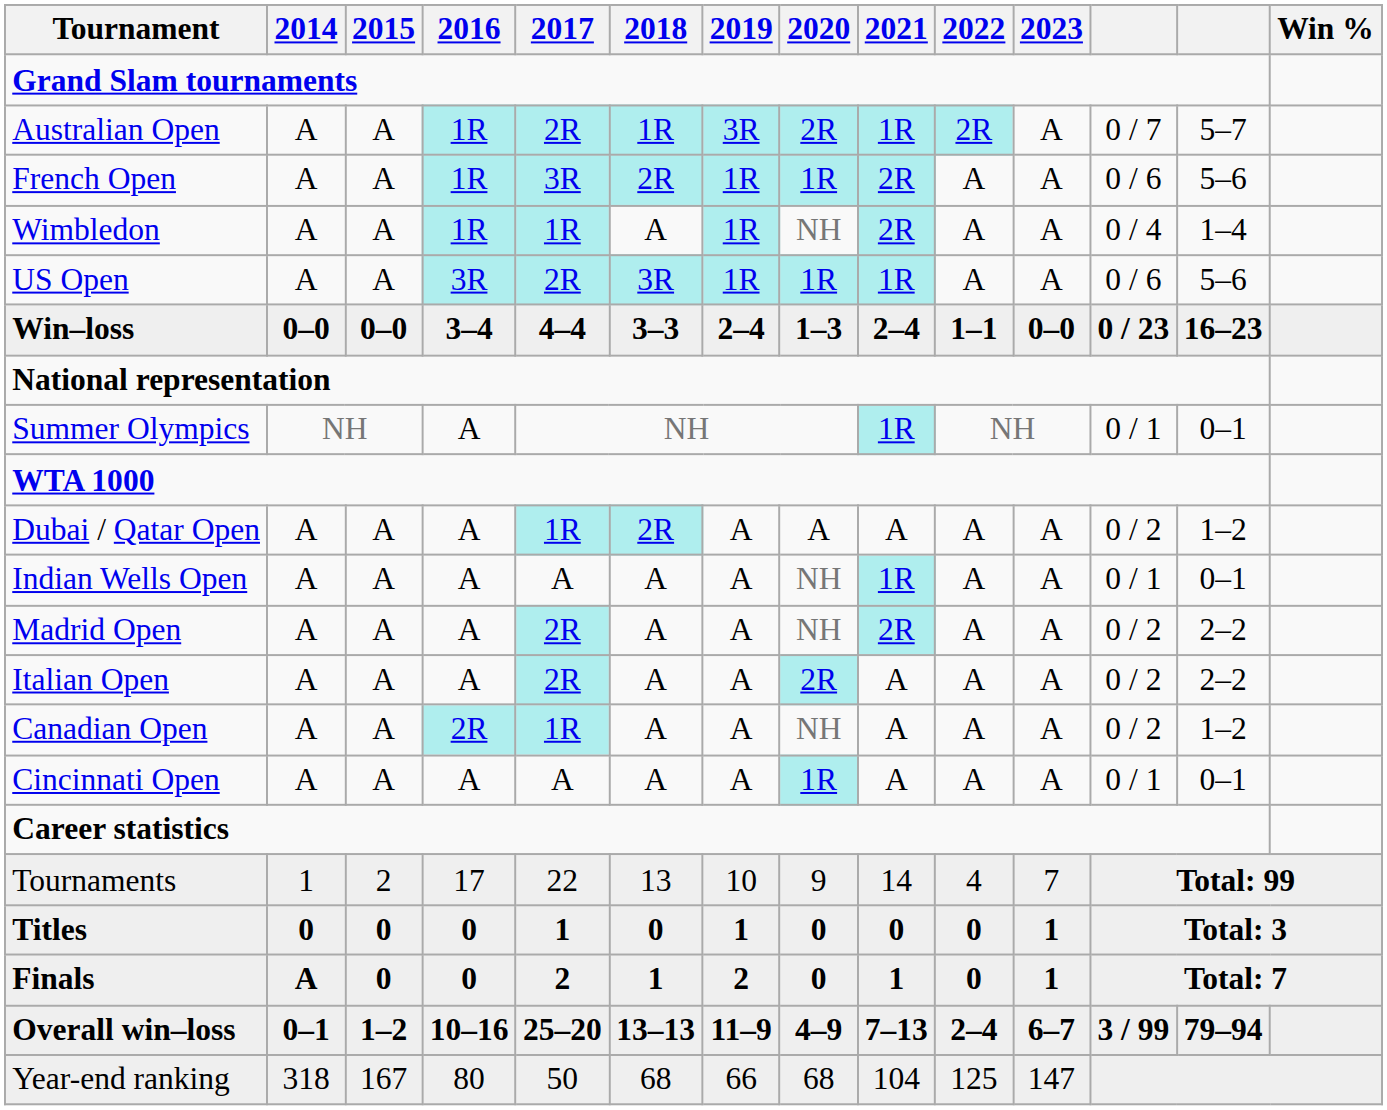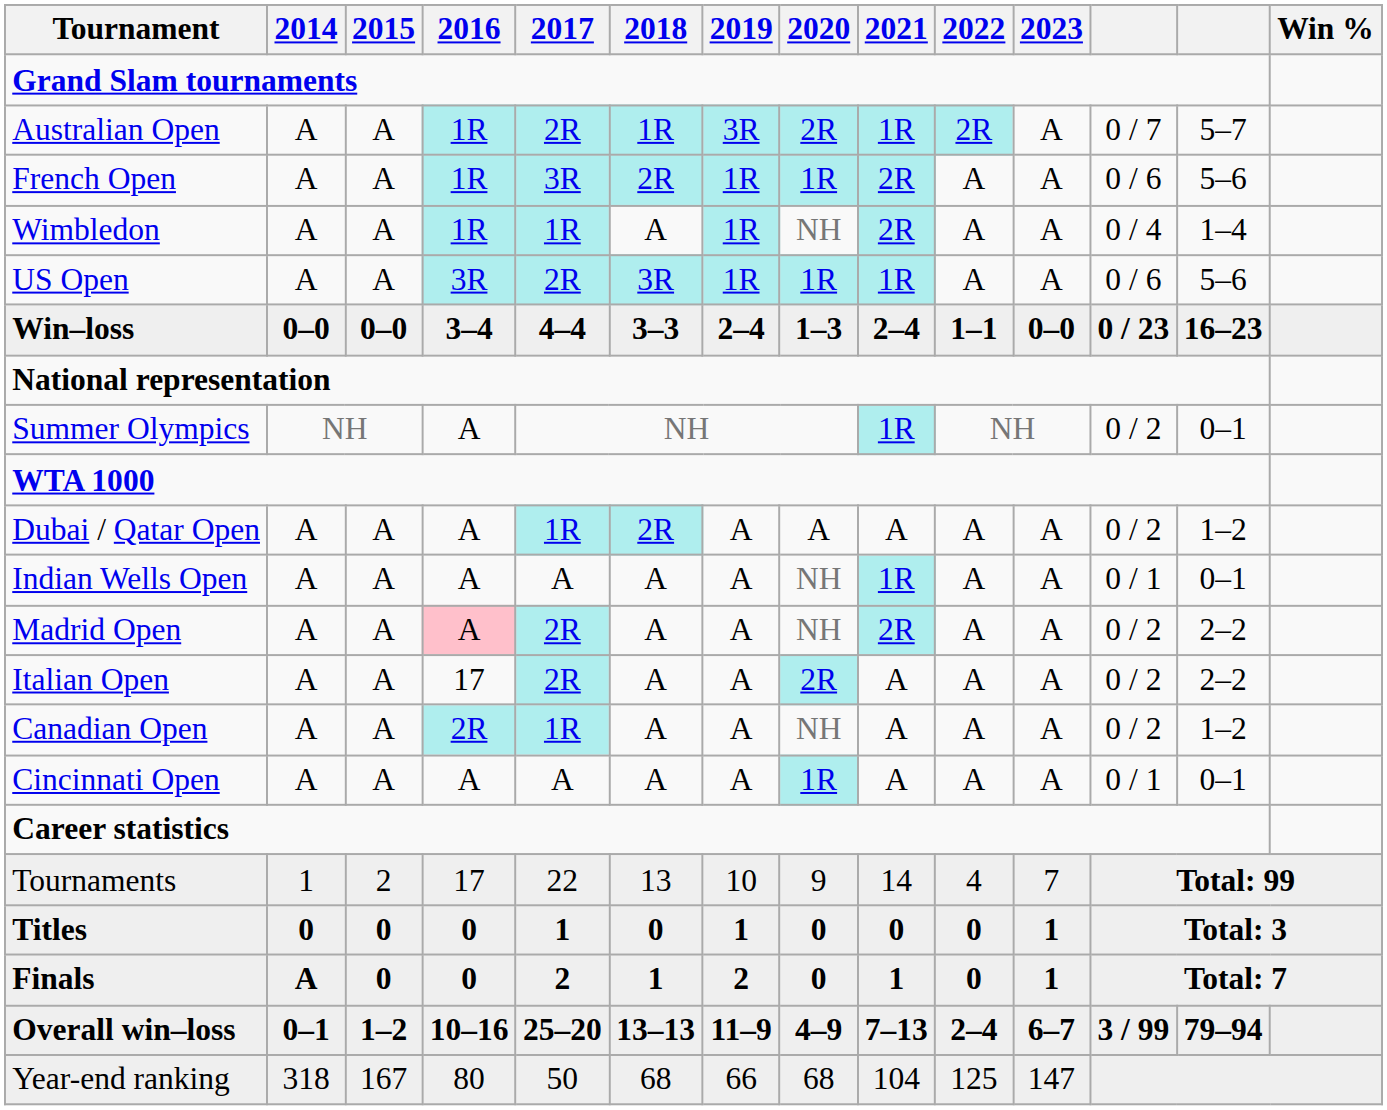 <table class="wikitable" style="text-align:center">
 <tr>
 <th>Tournament</th>
 <th><a href='#'>2014</a></th>
 <th><a href='#'>2015</a></th>
 <th><a href='#'>2016</a></th>
 <th><a href='#'>2017</a></th>
 <th><a href='#'>2018</a></th>
 <th><a href='#'>2019</a></th>
 <th><a href='#'>2020</a></th>
 <th><a href='#'>2021</a></th>
 <th><a href='#'>2022</a></th>
 <th><a href='#'>2023</a></th>
 <th></th>
 <th></th>
 <th>Win %</th>
 </tr>
 <tr>
 <td colspan="13" align="left"><strong><a href='#'>Grand Slam tournaments</a></strong></td>
 </tr>
 <tr>
 <td align="left"><a href='#'>Australian Open</a></td>
 <td>A</td>
 <td>A</td>
 <td bgcolor="afeeee"><a href='#'>1R</a></td>
 <td bgcolor="afeeee"><a href='#'>2R</a></td>
 <td bgcolor="afeeee"><a href='#'>1R</a></td>
 <td bgcolor="afeeee"><a href='#'>3R</a></td>
 <td bgcolor="afeeee"><a href='#'>2R</a></td>
 <td bgcolor="afeeee"><a href='#'>1R</a></td>
 <td bgcolor=afeeee><a href='#'>2R</a></td>
 <td>A</td>
 <td>0 / 7</td>
 <td>5–7</td>
 <td></td>
 </tr>
 <tr>
 <td align="left"><a href='#'>French Open</a></td>
 <td>A</td>
 <td>A</td>
 <td bgcolor="afeeee"><a href='#'>1R</a></td>
 <td bgcolor="afeeee"><a href='#'>3R</a></td>
 <td bgcolor="afeeee"><a href='#'>2R</a></td>
 <td bgcolor="afeeee"><a href='#'>1R</a></td>
 <td bgcolor="afeeee"><a href='#'>1R</a></td>
 <td bgcolor="afeeee"><a href='#'>2R</a></td>
 <td>A</td>
 <td>A</td>
 <td>0 / 6</td>
 <td>5–6</td>
 <td></td>
 </tr>
 <tr>
 <td align="left"><a href='#'>Wimbledon</a></td>
 <td>A</td>
 <td>A</td>
 <td bgcolor="afeeee"><a href='#'>1R</a></td>
 <td bgcolor="afeeee"><a href='#'>1R</a></td>
 <td>A</td>
 <td bgcolor="afeeee"><a href='#'>1R</a></td>
 <td style="color:#767676;">NH</td>
 <td bgcolor="afeeee"><a href='#'>2R</a></td>
 <td>A</td>
 <td>A</td>
 <td>0 / 4</td>
 <td>1–4</td>
 <td></td>
 </tr>
 <tr>
 <td align="left"><a href='#'>US Open</a></td>
 <td>A</td>
 <td>A</td>
 <td bgcolor="afeeee"><a href='#'>3R</a></td>
 <td bgcolor="afeeee"><a href='#'>2R</a></td>
 <td bgcolor="afeeee"><a href='#'>3R</a></td>
 <td bgcolor="afeeee"><a href='#'>1R</a></td>
 <td bgcolor="afeeee"><a href='#'>1R</a></td>
 <td bgcolor="afeeee"><a href='#'>1R</a></td>
 <td>A</td>
 <td>A</td>
 <td>0 / 6</td>
 <td>5–6</td>
 <td></td>
 </tr>
 <tr style="background:#efefef;font-weight:bold;">
 <td align="left">Win–loss</td>
 <td>0–0</td>
 <td>0–0</td>
 <td>3–4</td>
 <td>4–4</td>
 <td>3–3</td>
 <td>2–4</td>
 <td>1–3</td>
 <td>2–4</td>
 <td>1–1</td>
 <td>0–0</td>
 <td>0 / 23</td>
 <td>16–23</td>
 <td></td>
 </tr>
 <tr>
 <td colspan="13" align="left"><strong>National representation</strong></td>
 </tr>
 <tr>
 <td align=left><a href='#'>Summer Olympics</a></td>
 <td style=color:#767676  colspan="2">NH</td>
 <td>A</td>
 <td style=color:#767676  colspan="4">NH</td>
 <td bgcolor=afeeee><a href='#'>1R</a></td>
 <td style=color:#767676  colspan="2">NH</td>
-<td>0 / 1</td>
+<td>0 / 2</td>
 <td>0–1</td>
 <td></td>
 </tr>
 <tr>
 <td colspan="13" align="left"><strong><a href='#'>WTA 1000</a></strong></td>
 </tr>
 <tr>
 <td align="left"><a href='#'>Dubai</a> / <a href='#'>Qatar Open</a></td>
 <td>A</td>
 <td>A</td>
 <td>A</td>
 <td bgcolor="afeeee"><a href='#'>1R</a></td>
 <td bgcolor="afeeee"><a href='#'>2R</a></td>
 <td>A</td>
 <td>A</td>
 <td>A</td>
 <td>A</td>
 <td>A</td>
 <td>0 / 2</td>
 <td>1–2</td>
 <td></td>
 </tr>
 <tr>
 <td align="left"><a href='#'>Indian Wells Open</a></td>
 <td>A</td>
 <td>A</td>
 <td>A</td>
 <td>A</td>
 <td>A</td>
 <td>A</td>
 <td style="color:#767676;">NH</td>
 <td bgcolor="afeeee"><a href='#'>1R</a></td>
 <td>A</td>
 <td>A</td>
 <td>0 / 1</td>
 <td>0–1</td>
 <td></td>
 </tr>
 <tr>
 <td align="left"><a href='#'>Madrid Open</a></td>
 <td>A</td>
 <td>A</td>
-<td>A</td>
+<td style="background: pink;">A</td>
 <td bgcolor="afeeee"><a href='#'>2R</a></td>
 <td>A</td>
 <td>A</td>
 <td style="color:#767676;">NH</td>
 <td bgcolor="afeeee"><a href='#'>2R</a></td>
 <td>A</td>
 <td>A</td>
 <td>0 / 2</td>
 <td>2–2</td>
 <td></td>
 </tr>
 <tr>
 <td align="left"><a href='#'>Italian Open</a></td>
 <td>A</td>
 <td>A</td>
-<td>A</td>
+<td>17</td>
 <td bgcolor="afeeee"><a href='#'>2R</a></td>
 <td>A</td>
 <td>A</td>
 <td bgcolor="afeeee"><a href='#'>2R</a></td>
 <td>A</td>
 <td>A</td>
 <td>A</td>
 <td>0 / 2</td>
 <td>2–2</td>
 <td></td>
 </tr>
 <tr>
 <td align="left"><a href='#'>Canadian Open</a></td>
 <td>A</td>
 <td>A</td>
 <td bgcolor="afeeee"><a href='#'>2R</a></td>
 <td bgcolor="afeeee"><a href='#'>1R</a></td>
 <td>A</td>
 <td>A</td>
 <td style="color:#767676;">NH</td>
 <td>A</td>
 <td>A</td>
 <td>A</td>
 <td>0 / 2</td>
 <td>1–2</td>
 <td></td>
 </tr>
 <tr>
 <td align="left"><a href='#'>Cincinnati Open</a></td>
 <td>A</td>
 <td>A</td>
 <td>A</td>
 <td>A</td>
 <td>A</td>
 <td>A</td>
 <td bgcolor="afeeee"><a href='#'>1R</a></td>
 <td>A</td>
 <td>A</td>
 <td>A</td>
 <td>0 / 1</td>
 <td>0–1</td>
 <td></td>
 </tr>
 <tr>
 <td colspan="13" align="left"><strong>Career statistics</strong></td>
 </tr>
 <tr bgcolor=efefef>
 <td align=left>Tournaments</td>
 <td>1</td>
 <td>2</td>
 <td>17</td>
 <td>22</td>
 <td>13</td>
 <td>10</td>
 <td>9</td>
 <td>14</td>
 <td>4</td>
 <td>7</td>
 <td colspan="3"><strong>Total: 99</strong></td>
 </tr>
 <tr style=background:#efefef;font-weight:bold>
 <td align=left>Titles</td>
 <td>0</td>
 <td>0</td>
 <td>0</td>
 <td>1</td>
 <td>0</td>
 <td>1</td>
 <td>0</td>
 <td>0</td>
 <td>0</td>
 <td>1</td>
 <td colspan="3">Total: 3</td>
 </tr>
 <tr style=background:#efefef;font-weight:bold>
 <td align=left>Finals</td>
 <td>A</td>
 <td>0</td>
 <td>0</td>
 <td>2</td>
 <td>1</td>
 <td>2</td>
 <td>0</td>
 <td>1</td>
 <td>0</td>
 <td>1</td>
 <td colspan="3">Total: 7</td>
 </tr>
 <tr style=background:#efefef;font-weight:bold>
 <td align=left>Overall win–loss</td>
 <td>0–1</td>
 <td>1–2</td>
 <td>10–16</td>
 <td>25–20</td>
 <td>13–13</td>
 <td>11–9</td>
 <td>4–9</td>
 <td>7–13</td>
 <td>2–4</td>
 <td>6–7</td>
 <td>3 / 99</td>
 <td>79–94</td>
 <td></td>
 </tr>
 <tr bgcolor=efefef>
 <td align=left>Year-end ranking</td>
 <td>318</td>
 <td>167</td>
 <td>80</td>
 <td>50</td>
 <td>68</td>
 <td>66</td>
 <td>68</td>
 <td>104</td>
 <td>125</td>
 <td>147</td>
 <td colspan="3"></td>
 </tr>
 </table>
